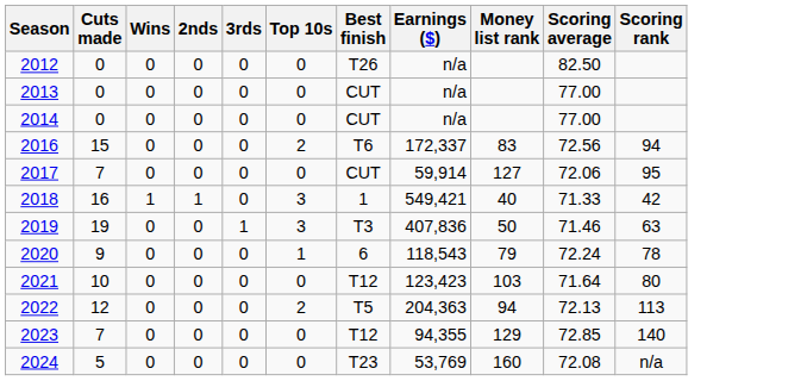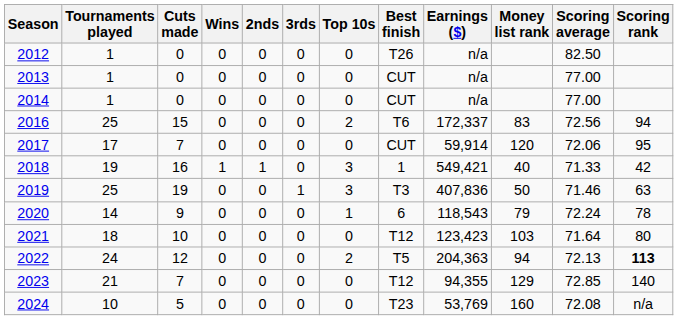 <table class="wikitable" style="text-align:center; font-size: 95%;">
 <tr>
 <th>Season</th>
+<th>Tournaments<br>played</th>
 <th>Cuts<br>made</th>
 <th>Wins</th>
 <th>2nds</th>
 <th>3rds</th>
 <th>Top 10s</th>
 <th>Best<br>finish</th>
 <th>Earnings<br>(<a href='#'>$</a>)</th>
 <th>Money<br>list rank</th>
 <th>Scoring<br>average</th>
 <th>Scoring<br>rank</th>
 </tr>
 <tr>
 <td><a href='#'>2012</a></td>
+<td>1</td>
 <td>0</td>
 <td>0</td>
 <td>0</td>
 <td>0</td>
 <td>0</td>
 <td>T26</td>
 <td align="right">n/a</td>
 <td></td>
 <td>82.50</td>
 <td></td>
 </tr>
 <tr>
 <td><a href='#'>2013</a></td>
+<td>1</td>
 <td>0</td>
 <td>0</td>
 <td>0</td>
 <td>0</td>
 <td>0</td>
 <td>CUT</td>
 <td align="right">n/a</td>
 <td></td>
 <td>77.00</td>
 <td></td>
 </tr>
 <tr>
 <td><a href='#'>2014</a></td>
+<td>1</td>
 <td>0</td>
 <td>0</td>
 <td>0</td>
 <td>0</td>
 <td>0</td>
 <td>CUT</td>
 <td align="right">n/a</td>
 <td></td>
 <td>77.00</td>
 <td></td>
 </tr>
 <tr>
 <td><a href='#'>2016</a></td>
+<td>25</td>
 <td>15</td>
 <td>0</td>
 <td>0</td>
 <td>0</td>
 <td>2</td>
 <td>T6</td>
 <td align=right>172,337</td>
 <td>83</td>
 <td>72.56</td>
 <td>94</td>
 </tr>
 <tr>
 <td><a href='#'>2017</a></td>
+<td>17</td>
 <td>7</td>
 <td>0</td>
 <td>0</td>
 <td>0</td>
 <td>0</td>
 <td>CUT</td>
 <td align=right>59,914</td>
-<td>127</td>
+<td>120</td>
 <td>72.06</td>
 <td>95</td>
 </tr>
 <tr>
 <td><a href='#'>2018</a></td>
+<td>19</td>
 <td>16</td>
 <td>1</td>
 <td>1</td>
 <td>0</td>
 <td>3</td>
 <td>1</td>
 <td align=right>549,421</td>
 <td>40</td>
 <td>71.33</td>
 <td>42</td>
 </tr>
 <tr>
 <td><a href='#'>2019</a></td>
+<td>25</td>
 <td>19</td>
 <td>0</td>
 <td>0</td>
 <td>1</td>
 <td>3</td>
 <td>T3</td>
 <td align=right>407,836</td>
 <td>50</td>
 <td>71.46</td>
 <td>63</td>
 </tr>
 <tr>
 <td><a href='#'>2020</a></td>
+<td>14</td>
 <td>9</td>
 <td>0</td>
 <td>0</td>
 <td>0</td>
 <td>1</td>
 <td>6</td>
 <td align=right>118,543</td>
 <td>79</td>
 <td>72.24</td>
 <td>78</td>
 </tr>
 <tr>
 <td><a href='#'>2021</a></td>
+<td>18</td>
 <td>10</td>
 <td>0</td>
 <td>0</td>
 <td>0</td>
 <td>0</td>
 <td>T12</td>
 <td align=right>123,423</td>
 <td>103</td>
 <td>71.64</td>
 <td>80</td>
 </tr>
 <tr>
 <td><a href='#'>2022</a></td>
+<td>24</td>
 <td>12</td>
 <td>0</td>
 <td>0</td>
 <td>0</td>
 <td>2</td>
 <td>T5</td>
 <td align=right>204,363</td>
 <td>94</td>
 <td>72.13</td>
-<td>113</td>
+<td><strong>113</strong></td>
 </tr>
 <tr>
 <td><a href='#'>2023</a></td>
+<td>21</td>
 <td>7</td>
 <td>0</td>
 <td>0</td>
 <td>0</td>
 <td>0</td>
 <td>T12</td>
 <td align=right>94,355</td>
 <td>129</td>
 <td>72.85</td>
 <td>140</td>
 </tr>
 <tr>
 <td><a href='#'>2024</a></td>
+<td>10</td>
 <td>5</td>
 <td>0</td>
 <td>0</td>
 <td>0</td>
 <td>0</td>
 <td>T23</td>
 <td align=right>53,769</td>
 <td>160</td>
 <td>72.08</td>
 <td>n/a</td>
 </tr>
 </table>
